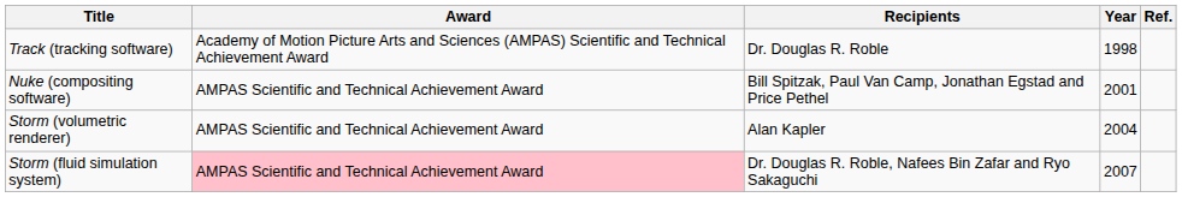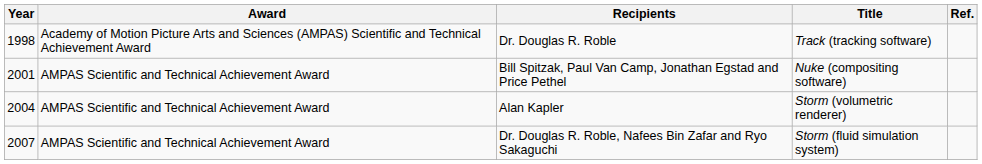 <table class="wikitable">
 <tr>
-<th>Title</th>
+<th>Year</th>
 <th>Award</th>
 <th>Recipients</th>
-<th>Year</th>
+<th>Title</th>
 <th>Ref.</th>
 </tr>
 <tr>
-<td><em>Track</em> (tracking software)</td>
+<td>1998</td>
 <td>Academy of Motion Picture Arts and Sciences (AMPAS) Scientific and Technical Achievement Award</td>
 <td>Dr. Douglas R. Roble</td>
-<td>1998</td>
+<td><em>Track</em> (tracking software)</td>
 <td></td>
 </tr>
 <tr>
-<td><em>Nuke</em> (compositing software)</td>
+<td>2001</td>
 <td>AMPAS Scientific and Technical Achievement Award</td>
 <td>Bill Spitzak, Paul Van Camp, Jonathan Egstad and Price Pethel</td>
-<td>2001</td>
+<td><em>Nuke</em> (compositing software)</td>
 <td></td>
 </tr>
 <tr>
-<td><em>Storm</em> (volumetric renderer)</td>
+<td>2004</td>
 <td>AMPAS Scientific and Technical Achievement Award</td>
 <td>Alan Kapler</td>
-<td>2004</td>
+<td><em>Storm</em> (volumetric renderer)</td>
 <td></td>
 </tr>
 <tr>
+<td>2007</td>
+<td>AMPAS Scientific and Technical Achievement Award</td>
+<td>Dr. Douglas R. Roble, Nafees Bin Zafar and Ryo Sakaguchi</td>
 <td><em>Storm</em> (fluid simulation system)</td>
-<td style="background: pink;">AMPAS Scientific and Technical Achievement Award</td>
-<td>Dr. Douglas R. Roble, Nafees Bin Zafar and Ryo Sakaguchi</td>
-<td>2007</td>
 <td></td>
 </tr>
 </table>
